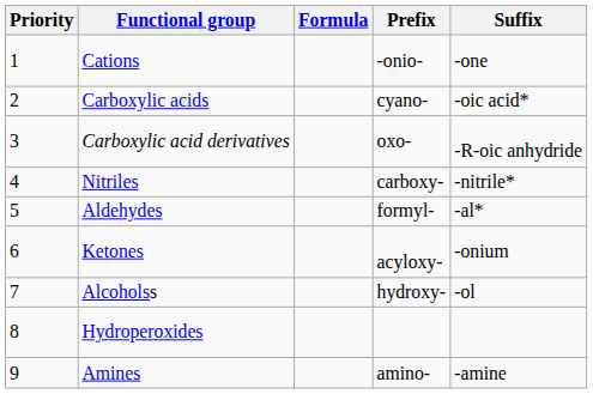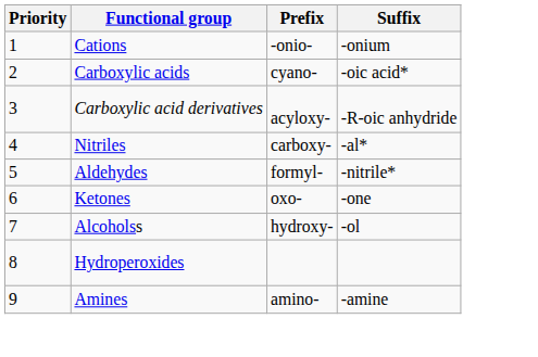 <table class="wikitable">
 <tr>
 <th>Priority</th>
 <th><a href='#'>Functional group</a></th>
-<th><a href='#'>Formula</a></th>
 <th>Prefix</th>
 <th>Suffix</th>
 </tr>
 <tr>
 <td>1</td>
 <td><a href='#'>Cations</a><br></td>
-<td><br><br></td>
 <td>-onio-<br></td>
-<td>-one<br></td>
+<td>-onium<br></td>
 </tr>
 <tr>
 <td>2</td>
 <td><a href='#'>Carboxylic acids</a><br></td>
-<td><br></td>
 <td>cyano-<br></td>
 <td>-oic acid*<br></td>
 </tr>
 <tr>
 <td>3</td>
 <td><em>Carboxylic acid derivatives</em><br></td>
-<td><br><br></td>
-<td>oxo-<br></td>
+<td><br> acyloxy-<br></td>
 <td><br>-R-oic anhydride<br></td>
 </tr>
 <tr>
 <td>4</td>
 <td><a href='#'>Nitriles</a><br></td>
-<td><br></td>
 <td>carboxy-<br></td>
-<td>-nitrile*<br></td>
+<td>-al*<br></td>
 </tr>
 <tr>
 <td>5</td>
 <td><a href='#'>Aldehydes</a><br></td>
-<td><br></td>
 <td>formyl-<br></td>
-<td>-al*<br></td>
+<td>-nitrile*<br></td>
 </tr>
 <tr>
 <td>6</td>
 <td><a href='#'>Ketones</a><br></td>
-<td><br></td>
-<td><br> acyloxy-<br></td>
-<td>-onium<br></td>
+<td>oxo-<br></td>
+<td>-one<br></td>
 </tr>
 <tr>
 <td>7</td>
 <td><a href='#'>Alcohols</a>s<br></td>
-<td><br></td>
 <td>hydroxy-<br></td>
 <td>-ol<br></td>
 </tr>
 <tr>
 <td>8</td>
 <td><a href='#'>Hydroperoxides</a><br></td>
 <td><br><br></td>
 <td><br><br></td>
-<td><br><br></td>
 </tr>
 <tr>
 <td>9</td>
 <td><a href='#'>Amines</a><br></td>
-<td><br></td>
 <td>amino-<br></td>
 <td>-amine<br></td>
 </tr>
 </table>
